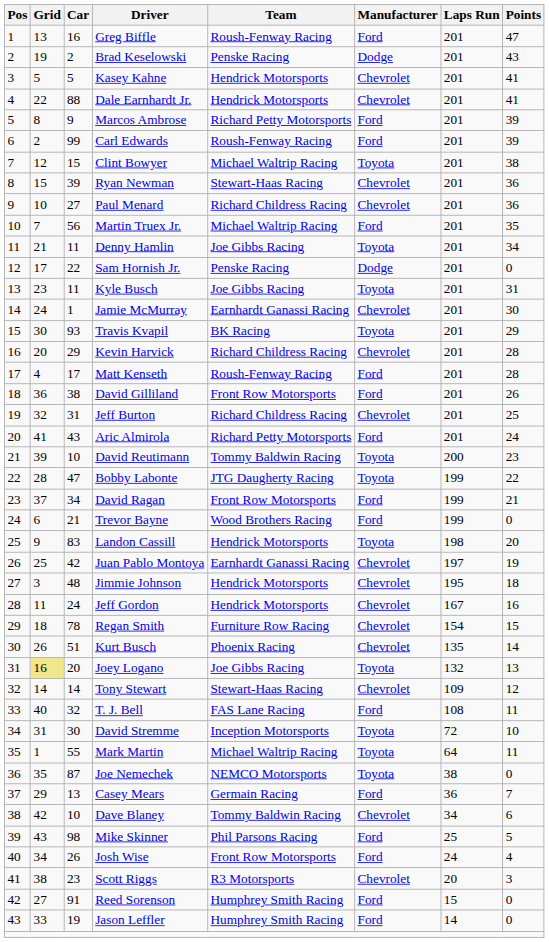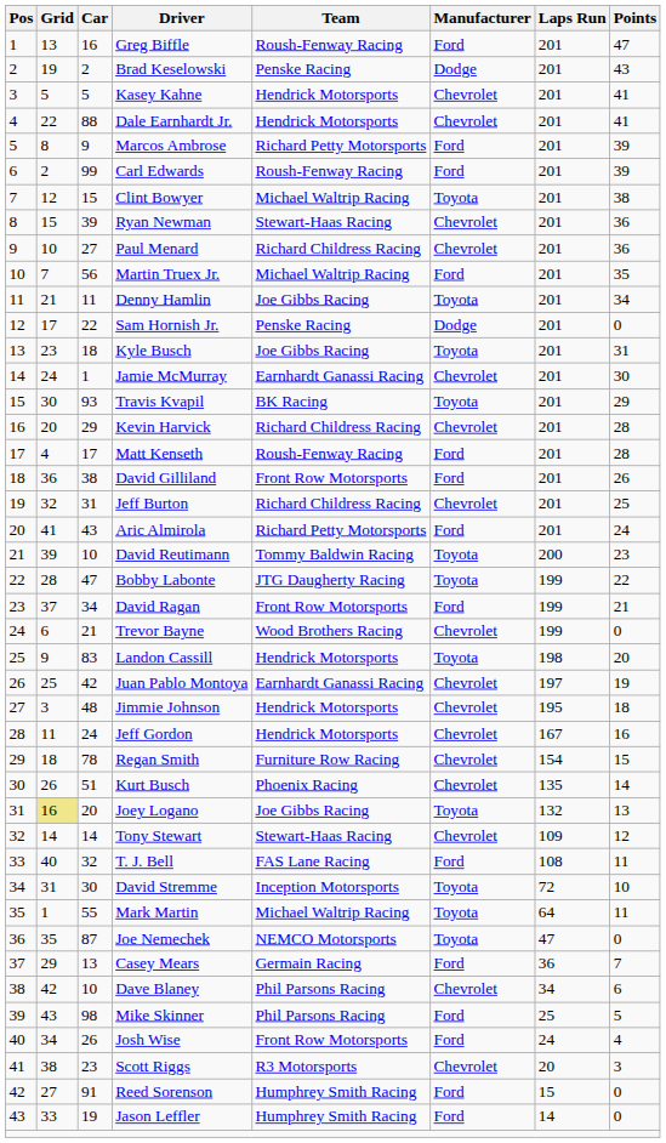 <table class="sortable wikitable" border="1">
 <tr>
 <th>Pos</th>
 <th>Grid</th>
 <th>Car</th>
 <th>Driver</th>
 <th>Team</th>
 <th>Manufacturer</th>
 <th>Laps Run</th>
 <th>Points</th>
 </tr>
 <tr>
 <td>1</td>
 <td>13</td>
 <td>16</td>
 <td><a href='#'>Greg Biffle</a></td>
 <td><a href='#'>Roush-Fenway Racing</a></td>
 <td><a href='#'>Ford</a></td>
 <td>201</td>
 <td>47</td>
 </tr>
 <tr>
 <td>2</td>
 <td>19</td>
 <td>2</td>
 <td><a href='#'>Brad Keselowski</a></td>
 <td><a href='#'>Penske Racing</a></td>
 <td><a href='#'>Dodge</a></td>
 <td>201</td>
 <td>43</td>
 </tr>
 <tr>
 <td>3</td>
 <td>5</td>
 <td>5</td>
 <td><a href='#'>Kasey Kahne</a></td>
 <td><a href='#'>Hendrick Motorsports</a></td>
 <td><a href='#'>Chevrolet</a></td>
 <td>201</td>
 <td>41</td>
 </tr>
 <tr>
 <td>4</td>
 <td>22</td>
 <td>88</td>
 <td><a href='#'>Dale Earnhardt Jr.</a></td>
 <td><a href='#'>Hendrick Motorsports</a></td>
 <td><a href='#'>Chevrolet</a></td>
 <td>201</td>
 <td>41</td>
 </tr>
 <tr>
 <td>5</td>
 <td>8</td>
 <td>9</td>
 <td><a href='#'>Marcos Ambrose</a></td>
 <td><a href='#'>Richard Petty Motorsports</a></td>
 <td><a href='#'>Ford</a></td>
 <td>201</td>
 <td>39</td>
 </tr>
 <tr>
 <td>6</td>
 <td>2</td>
 <td>99</td>
 <td><a href='#'>Carl Edwards</a></td>
 <td><a href='#'>Roush-Fenway Racing</a></td>
 <td><a href='#'>Ford</a></td>
 <td>201</td>
 <td>39</td>
 </tr>
 <tr>
 <td>7</td>
 <td>12</td>
 <td>15</td>
 <td><a href='#'>Clint Bowyer</a></td>
 <td><a href='#'>Michael Waltrip Racing</a></td>
 <td><a href='#'>Toyota</a></td>
 <td>201</td>
 <td>38</td>
 </tr>
 <tr>
 <td>8</td>
 <td>15</td>
 <td>39</td>
 <td><a href='#'>Ryan Newman</a></td>
 <td><a href='#'>Stewart-Haas Racing</a></td>
 <td><a href='#'>Chevrolet</a></td>
 <td>201</td>
 <td>36</td>
 </tr>
 <tr>
 <td>9</td>
 <td>10</td>
 <td>27</td>
 <td><a href='#'>Paul Menard</a></td>
 <td><a href='#'>Richard Childress Racing</a></td>
 <td><a href='#'>Chevrolet</a></td>
 <td>201</td>
 <td>36</td>
 </tr>
 <tr>
 <td>10</td>
 <td>7</td>
 <td>56</td>
 <td><a href='#'>Martin Truex Jr.</a></td>
 <td><a href='#'>Michael Waltrip Racing</a></td>
 <td><a href='#'>Ford</a></td>
 <td>201</td>
 <td>35</td>
 </tr>
 <tr>
 <td>11</td>
 <td>21</td>
 <td>11</td>
 <td><a href='#'>Denny Hamlin</a></td>
 <td><a href='#'>Joe Gibbs Racing</a></td>
 <td><a href='#'>Toyota</a></td>
 <td>201</td>
 <td>34</td>
 </tr>
 <tr>
 <td>12</td>
 <td>17</td>
 <td>22</td>
 <td><a href='#'>Sam Hornish Jr.</a></td>
 <td><a href='#'>Penske Racing</a></td>
 <td><a href='#'>Dodge</a></td>
 <td>201</td>
 <td>0</td>
 </tr>
 <tr>
 <td>13</td>
 <td>23</td>
-<td>11</td>
+<td>18</td>
 <td><a href='#'>Kyle Busch</a></td>
 <td><a href='#'>Joe Gibbs Racing</a></td>
 <td><a href='#'>Toyota</a></td>
 <td>201</td>
 <td>31</td>
 </tr>
 <tr>
 <td>14</td>
 <td>24</td>
 <td>1</td>
 <td><a href='#'>Jamie McMurray</a></td>
 <td><a href='#'>Earnhardt Ganassi Racing</a></td>
 <td><a href='#'>Chevrolet</a></td>
 <td>201</td>
 <td>30</td>
 </tr>
 <tr>
 <td>15</td>
 <td>30</td>
 <td>93</td>
 <td><a href='#'>Travis Kvapil</a></td>
 <td><a href='#'>BK Racing</a></td>
 <td><a href='#'>Toyota</a></td>
 <td>201</td>
 <td>29</td>
 </tr>
 <tr>
 <td>16</td>
 <td>20</td>
 <td>29</td>
 <td><a href='#'>Kevin Harvick</a></td>
 <td><a href='#'>Richard Childress Racing</a></td>
 <td><a href='#'>Chevrolet</a></td>
 <td>201</td>
 <td>28</td>
 </tr>
 <tr>
 <td>17</td>
 <td>4</td>
 <td>17</td>
 <td><a href='#'>Matt Kenseth</a></td>
 <td><a href='#'>Roush-Fenway Racing</a></td>
 <td><a href='#'>Ford</a></td>
 <td>201</td>
 <td>28</td>
 </tr>
 <tr>
 <td>18</td>
 <td>36</td>
 <td>38</td>
 <td><a href='#'>David Gilliland</a></td>
 <td><a href='#'>Front Row Motorsports</a></td>
 <td><a href='#'>Ford</a></td>
 <td>201</td>
 <td>26</td>
 </tr>
 <tr>
 <td>19</td>
 <td>32</td>
 <td>31</td>
 <td><a href='#'>Jeff Burton</a></td>
 <td><a href='#'>Richard Childress Racing</a></td>
 <td><a href='#'>Chevrolet</a></td>
 <td>201</td>
 <td>25</td>
 </tr>
 <tr>
 <td>20</td>
 <td>41</td>
 <td>43</td>
 <td><a href='#'>Aric Almirola</a></td>
 <td><a href='#'>Richard Petty Motorsports</a></td>
 <td><a href='#'>Ford</a></td>
 <td>201</td>
 <td>24</td>
 </tr>
 <tr>
 <td>21</td>
 <td>39</td>
 <td>10</td>
 <td><a href='#'>David Reutimann</a></td>
 <td><a href='#'>Tommy Baldwin Racing</a></td>
 <td><a href='#'>Toyota</a></td>
 <td>200</td>
 <td>23</td>
 </tr>
 <tr>
 <td>22</td>
 <td>28</td>
 <td>47</td>
 <td><a href='#'>Bobby Labonte</a></td>
 <td><a href='#'>JTG Daugherty Racing</a></td>
 <td><a href='#'>Toyota</a></td>
 <td>199</td>
 <td>22</td>
 </tr>
 <tr>
 <td>23</td>
 <td>37</td>
 <td>34</td>
 <td><a href='#'>David Ragan</a></td>
 <td><a href='#'>Front Row Motorsports</a></td>
 <td><a href='#'>Ford</a></td>
 <td>199</td>
 <td>21</td>
 </tr>
 <tr>
 <td>24</td>
 <td>6</td>
 <td>21</td>
 <td><a href='#'>Trevor Bayne</a></td>
 <td><a href='#'>Wood Brothers Racing</a></td>
-<td><a href='#'>Ford</a></td>
+<td><a href='#'>Chevrolet</a></td>
 <td>199</td>
 <td>0</td>
 </tr>
 <tr>
 <td>25</td>
 <td>9</td>
 <td>83</td>
 <td><a href='#'>Landon Cassill</a></td>
 <td><a href='#'>Hendrick Motorsports</a></td>
 <td><a href='#'>Toyota</a></td>
 <td>198</td>
 <td>20</td>
 </tr>
 <tr>
 <td>26</td>
 <td>25</td>
 <td>42</td>
 <td><a href='#'>Juan Pablo Montoya</a></td>
 <td><a href='#'>Earnhardt Ganassi Racing</a></td>
 <td><a href='#'>Chevrolet</a></td>
 <td>197</td>
 <td>19</td>
 </tr>
 <tr>
 <td>27</td>
 <td>3</td>
 <td>48</td>
 <td><a href='#'>Jimmie Johnson</a></td>
 <td><a href='#'>Hendrick Motorsports</a></td>
 <td><a href='#'>Chevrolet</a></td>
 <td>195</td>
 <td>18</td>
 </tr>
 <tr>
 <td>28</td>
 <td>11</td>
 <td>24</td>
 <td><a href='#'>Jeff Gordon</a></td>
 <td><a href='#'>Hendrick Motorsports</a></td>
 <td><a href='#'>Chevrolet</a></td>
 <td>167</td>
 <td>16</td>
 </tr>
 <tr>
 <td>29</td>
 <td>18</td>
 <td>78</td>
 <td><a href='#'>Regan Smith</a></td>
 <td><a href='#'>Furniture Row Racing</a></td>
 <td><a href='#'>Chevrolet</a></td>
 <td>154</td>
 <td>15</td>
 </tr>
 <tr>
 <td>30</td>
 <td>26</td>
 <td>51</td>
 <td><a href='#'>Kurt Busch</a></td>
 <td><a href='#'>Phoenix Racing</a></td>
 <td><a href='#'>Chevrolet</a></td>
 <td>135</td>
 <td>14</td>
 </tr>
 <tr>
 <td>31</td>
 <td style="background: khaki;">16</td>
 <td>20</td>
 <td><a href='#'>Joey Logano</a></td>
 <td><a href='#'>Joe Gibbs Racing</a></td>
 <td><a href='#'>Toyota</a></td>
 <td>132</td>
 <td>13</td>
 </tr>
 <tr>
 <td>32</td>
 <td>14</td>
 <td>14</td>
 <td><a href='#'>Tony Stewart</a></td>
 <td><a href='#'>Stewart-Haas Racing</a></td>
 <td><a href='#'>Chevrolet</a></td>
 <td>109</td>
 <td>12</td>
 </tr>
 <tr>
 <td>33</td>
 <td>40</td>
 <td>32</td>
 <td><a href='#'>T. J. Bell</a></td>
 <td><a href='#'>FAS Lane Racing</a></td>
 <td><a href='#'>Ford</a></td>
 <td>108</td>
 <td>11</td>
 </tr>
 <tr>
 <td>34</td>
 <td>31</td>
 <td>30</td>
 <td><a href='#'>David Stremme</a></td>
 <td><a href='#'>Inception Motorsports</a></td>
 <td><a href='#'>Toyota</a></td>
 <td>72</td>
 <td>10</td>
 </tr>
 <tr>
 <td>35</td>
 <td>1</td>
 <td>55</td>
 <td><a href='#'>Mark Martin</a></td>
 <td><a href='#'>Michael Waltrip Racing</a></td>
 <td><a href='#'>Toyota</a></td>
 <td>64</td>
 <td>11</td>
 </tr>
 <tr>
 <td>36</td>
 <td>35</td>
 <td>87</td>
 <td><a href='#'>Joe Nemechek</a></td>
 <td><a href='#'>NEMCO Motorsports</a></td>
 <td><a href='#'>Toyota</a></td>
-<td>38</td>
+<td>47</td>
 <td>0</td>
 </tr>
 <tr>
 <td>37</td>
 <td>29</td>
 <td>13</td>
 <td><a href='#'>Casey Mears</a></td>
 <td><a href='#'>Germain Racing</a></td>
 <td><a href='#'>Ford</a></td>
 <td>36</td>
 <td>7</td>
 </tr>
 <tr>
 <td>38</td>
 <td>42</td>
 <td>10</td>
 <td><a href='#'>Dave Blaney</a></td>
-<td><a href='#'>Tommy Baldwin Racing</a></td>
+<td><a href='#'>Phil Parsons Racing</a></td>
 <td><a href='#'>Chevrolet</a></td>
 <td>34</td>
 <td>6</td>
 </tr>
 <tr>
 <td>39</td>
 <td>43</td>
 <td>98</td>
 <td><a href='#'>Mike Skinner</a></td>
 <td><a href='#'>Phil Parsons Racing</a></td>
 <td><a href='#'>Ford</a></td>
 <td>25</td>
 <td>5</td>
 </tr>
 <tr>
 <td>40</td>
 <td>34</td>
 <td>26</td>
 <td><a href='#'>Josh Wise</a></td>
 <td><a href='#'>Front Row Motorsports</a></td>
 <td><a href='#'>Ford</a></td>
 <td>24</td>
 <td>4</td>
 </tr>
 <tr>
 <td>41</td>
 <td>38</td>
 <td>23</td>
 <td><a href='#'>Scott Riggs</a></td>
 <td><a href='#'>R3 Motorsports</a></td>
 <td><a href='#'>Chevrolet</a></td>
 <td>20</td>
 <td>3</td>
 </tr>
 <tr>
 <td>42</td>
 <td>27</td>
 <td>91</td>
 <td><a href='#'>Reed Sorenson</a></td>
 <td><a href='#'>Humphrey Smith Racing</a></td>
 <td><a href='#'>Ford</a></td>
 <td>15</td>
 <td>0</td>
 </tr>
 <tr>
 <td>43</td>
 <td>33</td>
 <td>19</td>
 <td><a href='#'>Jason Leffler</a></td>
 <td><a href='#'>Humphrey Smith Racing</a></td>
 <td><a href='#'>Ford</a></td>
 <td>14</td>
 <td>0</td>
 </tr>
 <tr class="sortbottom">
 <td colspan="9"></td>
 </tr>
 </table>
